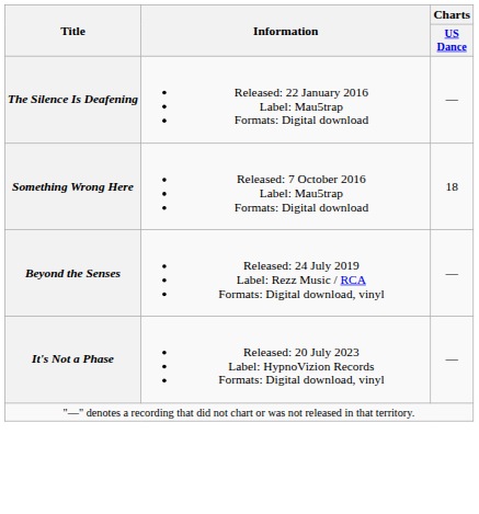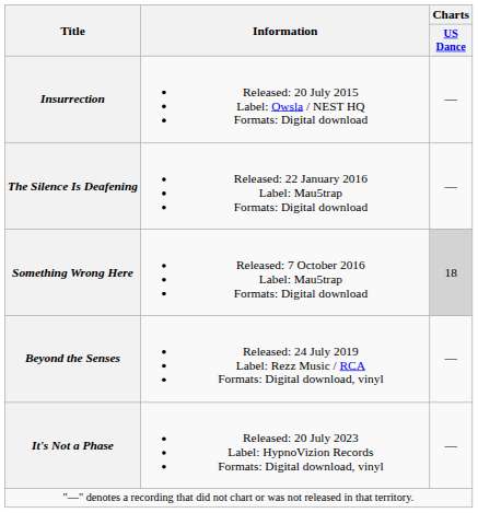 <table class="wikitable plainrowheaders" style="text-align:center;">
 <tr>
 <th scope="col" rowspan="2">Title</th>
 <th scope="col" rowspan="2" style="width:22.8em;">Information</th>
 <th>Charts</th>
 </tr>
 <tr>
 <th scope="col" style="width:2.5em;font-size:90%;"><a href='#'>US<br>Dance</a><br></th>
 </tr>
 <tr>
+<th scope="row"><em>Insurrection</em></th>
+<td><br><ul><li>Released: 20 July 2015</li><li>Label: <a href='#'>Owsla</a> / NEST HQ</li><li>Formats: Digital download</li></ul></td>
+<td>—</td>
+</tr>
+<tr>
 <th scope="row"><em>The Silence Is Deafening</em></th>
 <td><br><ul><li>Released: 22 January 2016</li><li>Label: Mau5trap</li><li>Formats: Digital download</li></ul></td>
 <td>—</td>
 </tr>
 <tr>
 <th scope="row"><em>Something Wrong Here</em></th>
 <td><br><ul><li>Released: 7 October 2016</li><li>Label: Mau5trap</li><li>Formats: Digital download</li></ul></td>
-<td>18</td>
+<td style="background: lightgrey;">18</td>
 </tr>
 <tr>
 <th scope="row"><em>Beyond the Senses</em></th>
 <td><br><ul><li>Released: 24 July 2019</li><li>Label: Rezz Music / <a href='#'>RCA</a></li><li>Formats: Digital download, vinyl</li></ul></td>
 <td>—</td>
 </tr>
 <tr>
 <th scope="row"><em>It's Not a Phase</em></th>
 <td><br><ul><li>Released: 20 July 2023</li><li>Label: HypnoVizion Records</li><li>Formats: Digital download, vinyl</li></ul></td>
 <td>—</td>
 </tr>
 <tr>
 <td colspan="3" style="font-size:90%">"—" denotes a recording that did not chart or was not released in that territory.</td>
 </tr>
 </table>
